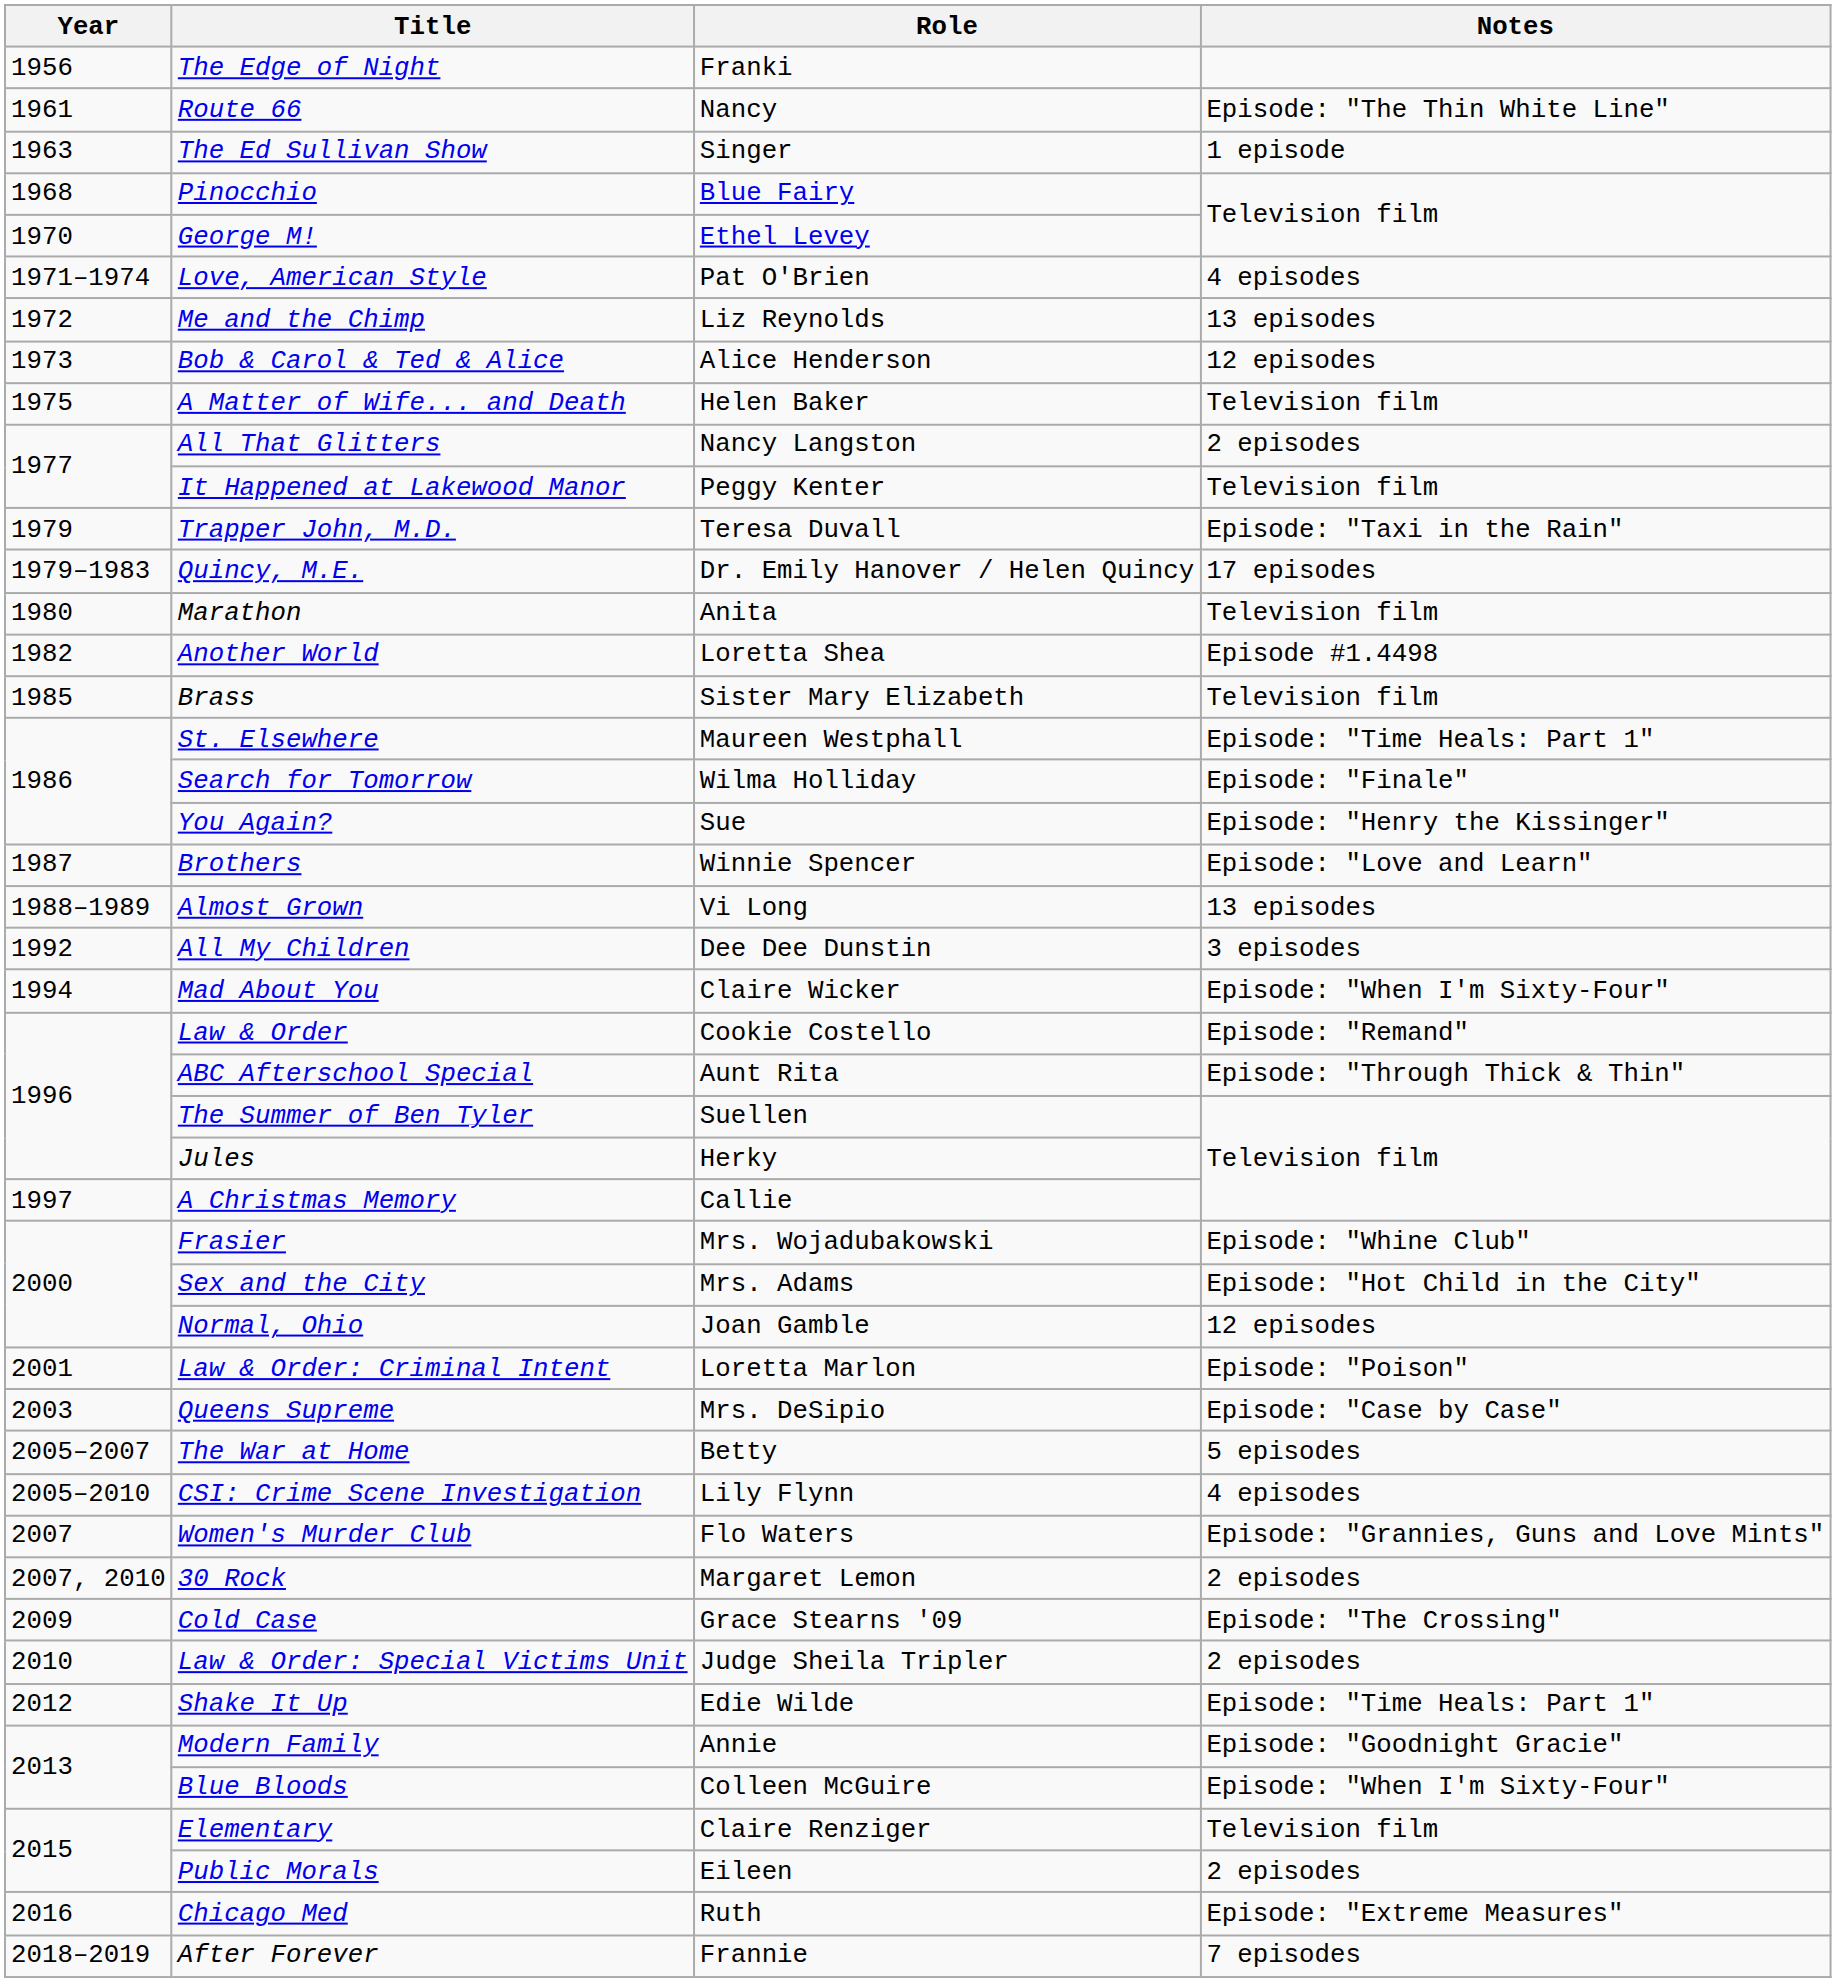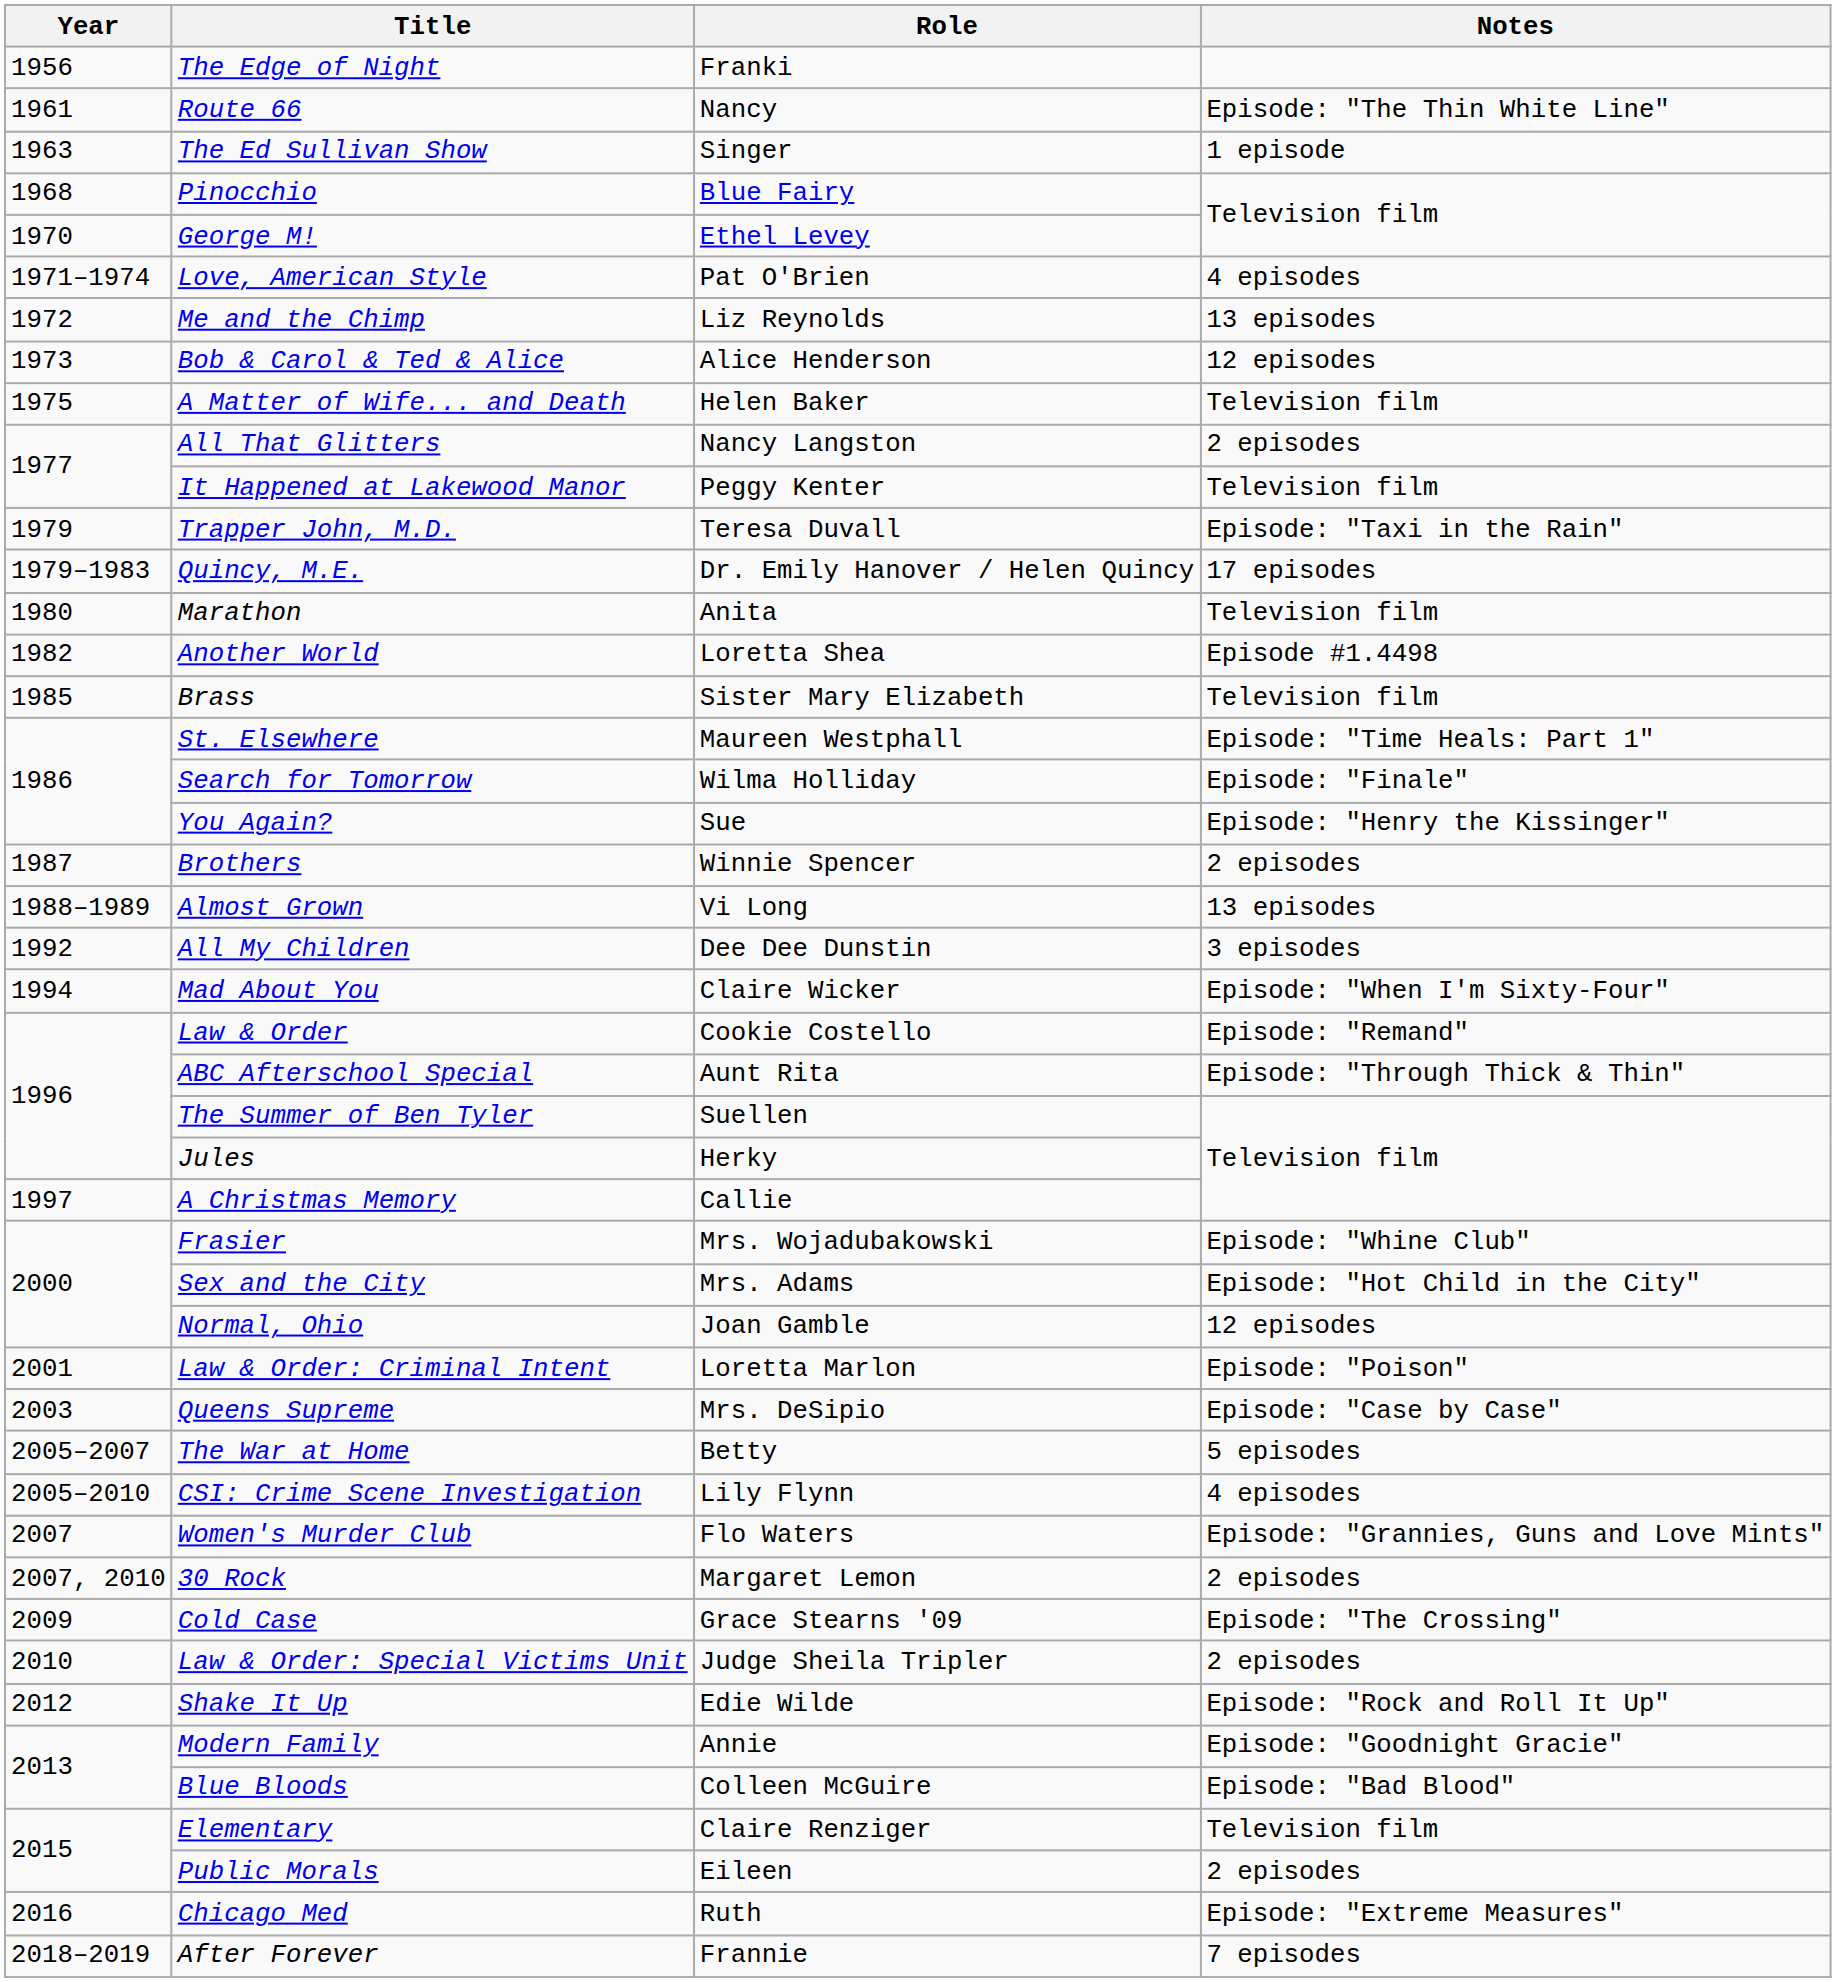 <table class="wikitable sortable">
 <tr>
 <th>Year</th>
 <th>Title</th>
 <th>Role</th>
 <th>Notes</th>
 </tr>
 <tr>
 <td>1956</td>
 <td><em><a href='#'>The Edge of Night</a></em></td>
 <td>Franki</td>
 <td></td>
 </tr>
 <tr>
 <td>1961</td>
 <td><a href='#'><em>Route 66</em></a></td>
 <td>Nancy</td>
 <td>Episode: "The Thin White Line"</td>
 </tr>
 <tr>
 <td>1963</td>
 <td><em><a href='#'>The Ed Sullivan Show</a></em></td>
 <td>Singer</td>
 <td>1 episode</td>
 </tr>
 <tr>
 <td>1968</td>
 <td><a href='#'><em>Pinocchio</em></a></td>
 <td><a href='#'>Blue Fairy</a></td>
 <td rowspan="2">Television film</td>
 </tr>
 <tr>
 <td>1970</td>
 <td><em><a href='#'>George M!</a></em></td>
 <td><a href='#'>Ethel Levey</a></td>
 </tr>
 <tr>
 <td>1971–1974</td>
 <td><em><a href='#'>Love, American Style</a></em></td>
 <td>Pat O'Brien</td>
 <td>4 episodes</td>
 </tr>
 <tr>
 <td>1972</td>
 <td><em><a href='#'>Me and the Chimp</a></em></td>
 <td>Liz Reynolds</td>
 <td>13 episodes</td>
 </tr>
 <tr>
 <td>1973</td>
 <td><a href='#'><em>Bob & Carol & Ted & Alice</em></a></td>
 <td>Alice Henderson</td>
 <td>12 episodes</td>
 </tr>
 <tr>
 <td>1975</td>
 <td><em><a href='#'>A Matter of Wife... and Death</a></em></td>
 <td>Helen Baker</td>
 <td>Television film</td>
 </tr>
 <tr>
 <td rowspan=2>1977</td>
 <td><a href='#'><em>All That Glitters</em></a></td>
 <td>Nancy Langston</td>
 <td>2 episodes</td>
 </tr>
 <tr>
 <td><em><a href='#'>It Happened at Lakewood Manor</a></em></td>
 <td>Peggy Kenter</td>
 <td>Television film</td>
 </tr>
 <tr>
 <td>1979</td>
 <td><em><a href='#'>Trapper John, M.D.</a></em></td>
 <td>Teresa Duvall</td>
 <td>Episode: "Taxi in the Rain"</td>
 </tr>
 <tr>
 <td>1979–1983</td>
 <td><em><a href='#'>Quincy, M.E.</a></em></td>
 <td>Dr. Emily Hanover / Helen Quincy</td>
 <td>17 episodes</td>
 </tr>
 <tr>
 <td>1980</td>
 <td><em>Marathon</em></td>
 <td>Anita</td>
 <td>Television film</td>
 </tr>
 <tr>
 <td>1982</td>
 <td><a href='#'><em>Another World</em></a></td>
 <td>Loretta Shea</td>
 <td>Episode #1.4498</td>
 </tr>
 <tr>
 <td>1985</td>
 <td><em>Brass</em></td>
 <td>Sister Mary Elizabeth</td>
 <td>Television film</td>
 </tr>
 <tr>
 <td rowspan=3>1986</td>
 <td><em><a href='#'>St. Elsewhere</a></em></td>
 <td>Maureen Westphall</td>
 <td>Episode: "Time Heals: Part 1"</td>
 </tr>
 <tr>
 <td><em><a href='#'>Search for Tomorrow</a></em></td>
 <td>Wilma Holliday</td>
 <td>Episode: "Finale"</td>
 </tr>
 <tr>
 <td><em><a href='#'>You Again?</a></em></td>
 <td>Sue</td>
 <td>Episode: "Henry the Kissinger"</td>
 </tr>
 <tr>
 <td>1987</td>
 <td><a href='#'><em>Brothers</em></a></td>
 <td>Winnie Spencer</td>
-<td>Episode: "Love and Learn"</td>
+<td>2 episodes</td>
 </tr>
 <tr>
 <td>1988–1989</td>
 <td><a href='#'><em>Almost Grown</em></a></td>
 <td>Vi Long</td>
 <td>13 episodes</td>
 </tr>
 <tr>
 <td>1992</td>
 <td><em><a href='#'>All My Children</a></em></td>
 <td>Dee Dee Dunstin</td>
 <td>3 episodes</td>
 </tr>
 <tr>
 <td>1994</td>
 <td><em><a href='#'>Mad About You</a></em></td>
 <td>Claire Wicker</td>
 <td>Episode: "When I'm Sixty-Four"</td>
 </tr>
 <tr>
 <td rowspan=4>1996</td>
 <td><em><a href='#'>Law & Order</a></em></td>
 <td>Cookie Costello</td>
 <td>Episode: "Remand"</td>
 </tr>
 <tr>
 <td><em><a href='#'>ABC Afterschool Special</a></em></td>
 <td>Aunt Rita</td>
 <td>Episode: "Through Thick & Thin"</td>
 </tr>
 <tr>
 <td><em><a href='#'>The Summer of Ben Tyler</a></em></td>
 <td>Suellen</td>
 <td rowspan="3">Television film</td>
 </tr>
 <tr>
 <td><em>Jules</em></td>
 <td>Herky</td>
 </tr>
 <tr>
 <td>1997</td>
 <td><em><a href='#'>A Christmas Memory</a></em></td>
 <td>Callie</td>
 </tr>
 <tr>
 <td rowspan=3>2000</td>
 <td><em><a href='#'>Frasier</a></em></td>
 <td>Mrs. Wojadubakowski</td>
 <td>Episode: "Whine Club"</td>
 </tr>
 <tr>
 <td><em><a href='#'>Sex and the City</a></em></td>
 <td>Mrs. Adams</td>
 <td>Episode: "Hot Child in the City"</td>
 </tr>
 <tr>
 <td><em><a href='#'>Normal, Ohio</a></em></td>
 <td>Joan Gamble</td>
 <td>12 episodes</td>
 </tr>
 <tr>
 <td>2001</td>
 <td><em><a href='#'>Law & Order: Criminal Intent</a></em></td>
 <td>Loretta Marlon</td>
 <td>Episode: "Poison"</td>
 </tr>
 <tr>
 <td>2003</td>
 <td><em><a href='#'>Queens Supreme</a></em></td>
 <td>Mrs. DeSipio</td>
 <td>Episode: "Case by Case"</td>
 </tr>
 <tr>
 <td>2005–2007</td>
 <td><a href='#'><em>The War at Home</em></a></td>
 <td>Betty</td>
 <td>5 episodes</td>
 </tr>
 <tr>
 <td>2005–2010</td>
 <td><em><a href='#'>CSI: Crime Scene Investigation</a></em></td>
 <td>Lily Flynn</td>
 <td>4 episodes</td>
 </tr>
 <tr>
 <td>2007</td>
 <td><a href='#'><em>Women's Murder Club</em></a></td>
 <td>Flo Waters</td>
 <td>Episode: "Grannies, Guns and Love Mints"</td>
 </tr>
 <tr>
 <td>2007, 2010</td>
 <td><em><a href='#'>30 Rock</a></em></td>
 <td>Margaret Lemon</td>
 <td>2 episodes</td>
 </tr>
 <tr>
 <td>2009</td>
 <td><em><a href='#'>Cold Case</a></em></td>
 <td>Grace Stearns '09</td>
 <td>Episode: "The Crossing"</td>
 </tr>
 <tr>
 <td>2010</td>
 <td><em><a href='#'>Law & Order: Special Victims Unit</a></em></td>
 <td>Judge Sheila Tripler</td>
 <td>2 episodes</td>
 </tr>
 <tr>
 <td>2012</td>
 <td><a href='#'><em>Shake It Up</em></a></td>
 <td>Edie Wilde</td>
-<td>Episode: "Time Heals: Part 1"</td>
+<td>Episode: "Rock and Roll It Up"</td>
 </tr>
 <tr>
 <td rowspan=2>2013</td>
 <td><em><a href='#'>Modern Family</a></em></td>
 <td>Annie</td>
 <td>Episode: "Goodnight Gracie"</td>
 </tr>
 <tr>
 <td><a href='#'><em>Blue Bloods</em></a></td>
 <td>Colleen McGuire</td>
-<td>Episode: "When I'm Sixty-Four"</td>
+<td>Episode: "Bad Blood"</td>
 </tr>
 <tr>
 <td rowspan=2>2015</td>
 <td><a href='#'><em>Elementary</em></a></td>
 <td>Claire Renziger</td>
 <td>Television film</td>
 </tr>
 <tr>
 <td><a href='#'><em>Public Morals</em></a></td>
 <td>Eileen</td>
 <td>2 episodes</td>
 </tr>
 <tr>
 <td>2016</td>
 <td><em><a href='#'>Chicago Med</a></em></td>
 <td>Ruth</td>
 <td>Episode: "Extreme Measures"</td>
 </tr>
 <tr>
 <td>2018–2019</td>
 <td><em>After Forever</em></td>
 <td>Frannie</td>
 <td>7 episodes</td>
 </tr>
 </table>
